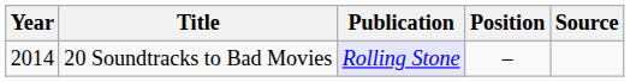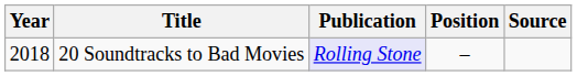 <table class="wikitable" style="font-size: 95%; text-align: center;">
 <tr>
 <th>Year</th>
 <th class="unsortable">Title</th>
 <th>Publication</th>
 <th>Position</th>
 <th>Source</th>
 </tr>
 <tr>
-<td>2014</td>
+<td>2018</td>
 <td align="left">20 Soundtracks to Bad Movies</td>
 <td align="left" style="background: lavender;"><em><a href='#'>Rolling Stone</a></em></td>
 <td>–</td>
 <td></td>
 </tr>
 </table>
